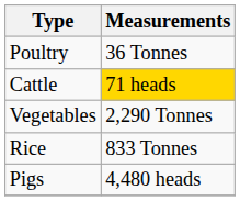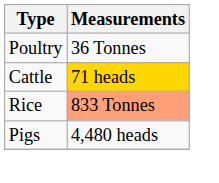 <table class="wikitable">
 <tr>
 <th>Type</th>
 <th>Measurements</th>
 </tr>
 <tr>
 <td>Poultry</td>
 <td>36 Tonnes</td>
 </tr>
 <tr>
 <td>Cattle</td>
 <td style="background: gold;">71 heads</td>
 </tr>
 <tr>
-<td>Vegetables</td>
-<td>2,290 Tonnes</td>
-</tr>
-<tr>
 <td>Rice</td>
-<td>833 Tonnes</td>
+<td style="background: lightsalmon;">833 Tonnes</td>
 </tr>
 <tr>
 <td>Pigs</td>
 <td>4,480 heads</td>
 </tr>
 <tr>
 </tr>
 </table>
